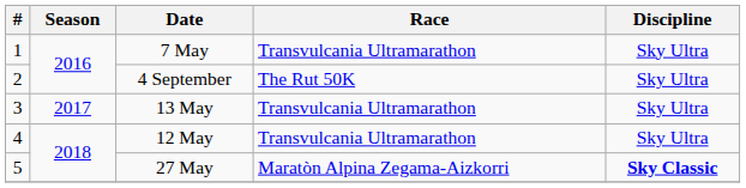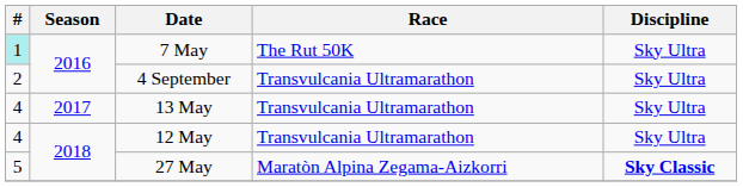 <table class="wikitable" width=50% style="font-size:100%; text-align:center;">
 <tr>
 <th>#</th>
 <th>Season</th>
 <th>Date</th>
 <th>Race</th>
 <th>Discipline</th>
 </tr>
 <tr>
-<td>1</td>
+<td style="background: paleturquoise;">1</td>
 <td rowspan=2><a href='#'>2016</a></td>
 <td>7 May</td>
-<td align=left><a href='#'>Transvulcania Ultramarathon</a></td>
+<td align=left><a href='#'>The Rut 50K</a></td>
 <td><a href='#'>Sky Ultra</a></td>
 </tr>
 <tr>
 <td>2</td>
 <td>4 September</td>
-<td align=left><a href='#'>The Rut 50K</a></td>
+<td align=left><a href='#'>Transvulcania Ultramarathon</a></td>
 <td><a href='#'>Sky Ultra</a></td>
 </tr>
 <tr>
-<td>3</td>
+<td>4</td>
 <td rowspan=1><a href='#'>2017</a></td>
 <td>13 May</td>
 <td align=left><a href='#'>Transvulcania Ultramarathon</a></td>
 <td><a href='#'>Sky Ultra</a></td>
 </tr>
 <tr>
 <td>4</td>
 <td rowspan=2><a href='#'>2018</a></td>
 <td>12 May</td>
 <td align=left><a href='#'>Transvulcania Ultramarathon</a></td>
 <td><a href='#'>Sky Ultra</a></td>
 </tr>
 <tr>
 <td>5</td>
 <td>27 May</td>
 <td align=left><a href='#'>Maratòn Alpina Zegama-Aizkorri</a></td>
 <td><strong><a href='#'>Sky Classic</a></strong></td>
 </tr>
 <tr>
 </tr>
 </table>
